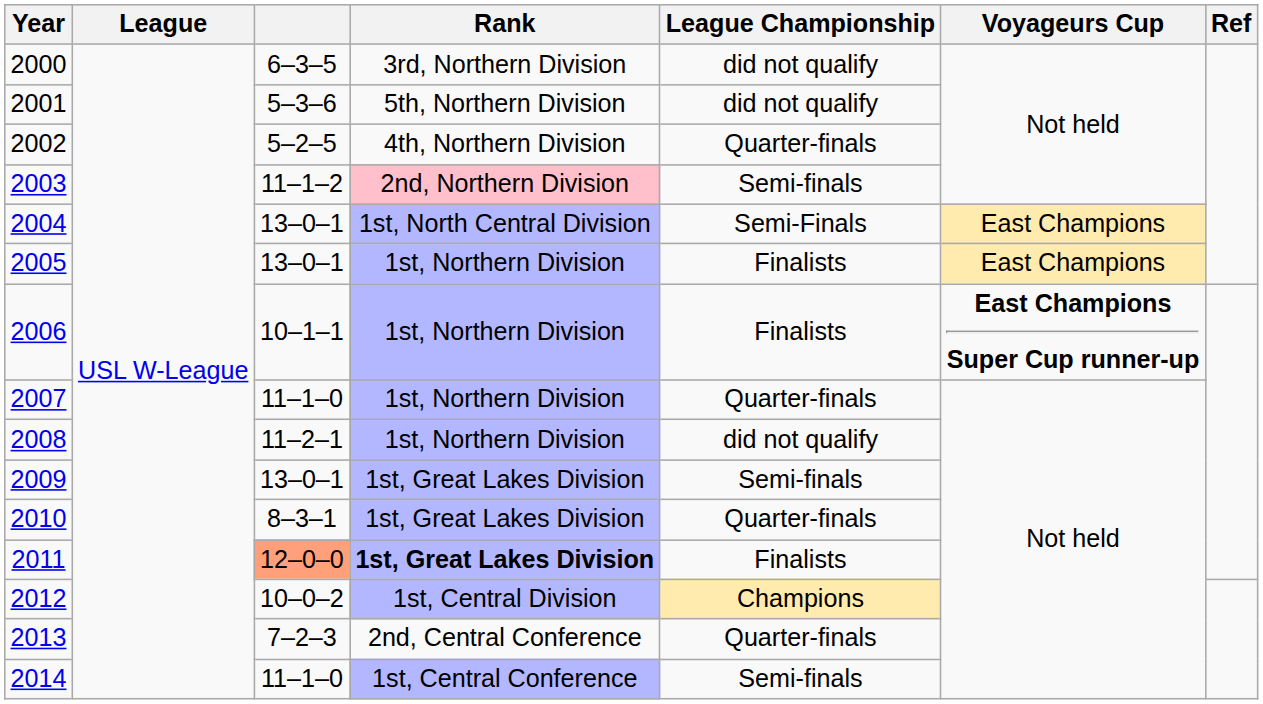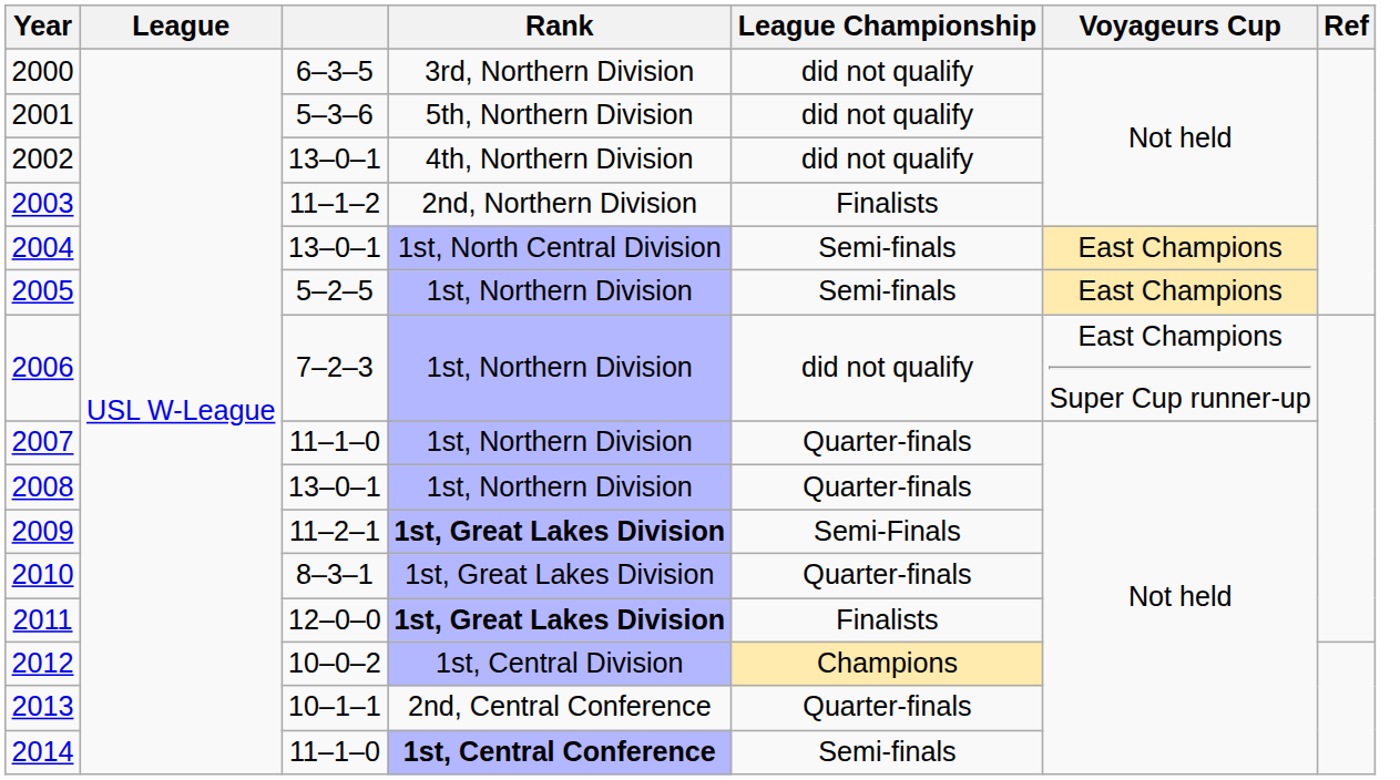 <table class="wikitable" style="text-align: center;">
 <tr>
 <th>Year</th>
 <th>League</th>
 <th></th>
 <th>Rank</th>
 <th>League Championship</th>
 <th>Voyageurs Cup</th>
 <th>Ref</th>
 </tr>
 <tr>
 <td>2000</td>
 <td rowspan=15><a href='#'>USL W-League</a></td>
 <td>6–3–5</td>
 <td>3rd, Northern Division</td>
 <td>did not qualify</td>
 <td rowspan="4">Not held</td>
 <td rowspan=6></td>
 </tr>
 <tr>
 <td>2001</td>
 <td>5–3–6</td>
 <td>5th, Northern Division</td>
 <td>did not qualify</td>
 </tr>
 <tr>
 <td>2002</td>
-<td>5–2–5</td>
+<td>13–0–1</td>
 <td>4th, Northern Division</td>
-<td>Quarter-finals</td>
+<td>did not qualify</td>
 </tr>
 <tr>
 <td><a href='#'>2003</a></td>
 <td>11–1–2</td>
-<td style="background: pink;">2nd, Northern Division</td>
-<td>Semi-finals</td>
+<td>2nd, Northern Division</td>
+<td>Finalists</td>
 </tr>
 <tr>
 <td><a href='#'>2004</a></td>
 <td>13–0–1</td>
 <td bgcolor="B3B7FF">1st, North Central Division</td>
-<td>Semi-Finals</td>
+<td>Semi-finals</td>
 <td bgcolor="FFEBAD">East Champions</td>
 </tr>
 <tr>
 <td><a href='#'>2005</a></td>
-<td>13–0–1</td>
+<td>5–2–5</td>
 <td bgcolor="B3B7FF">1st, Northern Division</td>
-<td>Finalists</td>
+<td>Semi-finals</td>
 <td bgcolor="FFEBAD">East Champions</td>
 </tr>
 <tr>
 <td><a href='#'>2006</a></td>
-<td>10–1–1</td>
+<td>7–2–3</td>
 <td bgcolor="B3B7FF">1st, Northern Division</td>
-<td>Finalists</td>
-<td><strong><div>East Champions</div><hr><div>Super Cup runner-up</div></strong></td>
+<td>did not qualify</td>
+<td><div>East Champions</div><hr><div>Super Cup runner-up</div></td>
 <td rowspan=6></td>
 </tr>
 <tr>
 <td><a href='#'>2007</a></td>
 <td>11–1–0</td>
 <td bgcolor="B3B7FF">1st, Northern Division</td>
 <td>Quarter-finals</td>
 <td rowspan="8">Not held</td>
 </tr>
 <tr>
 <td><a href='#'>2008</a></td>
-<td>11–2–1</td>
+<td>13–0–1</td>
 <td bgcolor="B3B7FF">1st, Northern Division</td>
-<td>did not qualify</td>
+<td>Quarter-finals</td>
 </tr>
 <tr>
 <td><a href='#'>2009</a></td>
-<td>13–0–1</td>
-<td bgcolor="B3B7FF">1st, Great Lakes Division</td>
-<td>Semi-finals</td>
+<td>11–2–1</td>
+<td bgcolor="B3B7FF"><strong>1st, Great Lakes Division</strong></td>
+<td>Semi-Finals</td>
 </tr>
 <tr>
 <td><a href='#'>2010</a></td>
 <td>8–3–1</td>
 <td bgcolor="B3B7FF">1st, Great Lakes Division</td>
 <td>Quarter-finals</td>
 </tr>
 <tr>
 <td><a href='#'>2011</a></td>
-<td style="background: lightsalmon;">12–0–0</td>
+<td>12–0–0</td>
 <td bgcolor="B3B7FF"><strong>1st, Great Lakes Division</strong></td>
 <td>Finalists</td>
 </tr>
 <tr>
 <td><a href='#'>2012</a></td>
 <td>10–0–2</td>
 <td bgcolor="B3B7FF">1st, Central Division</td>
 <td bgcolor="FFEBAD">Champions</td>
 </tr>
 <tr>
 <td><a href='#'>2013</a></td>
-<td>7–2–3</td>
+<td>10–1–1</td>
 <td>2nd, Central Conference</td>
 <td>Quarter-finals</td>
 </tr>
 <tr>
 <td><a href='#'>2014</a></td>
 <td>11–1–0</td>
-<td bgcolor="B3B7FF">1st, Central Conference</td>
+<td bgcolor="B3B7FF"><strong>1st, Central Conference</strong></td>
 <td>Semi-finals</td>
 </tr>
 </table>
